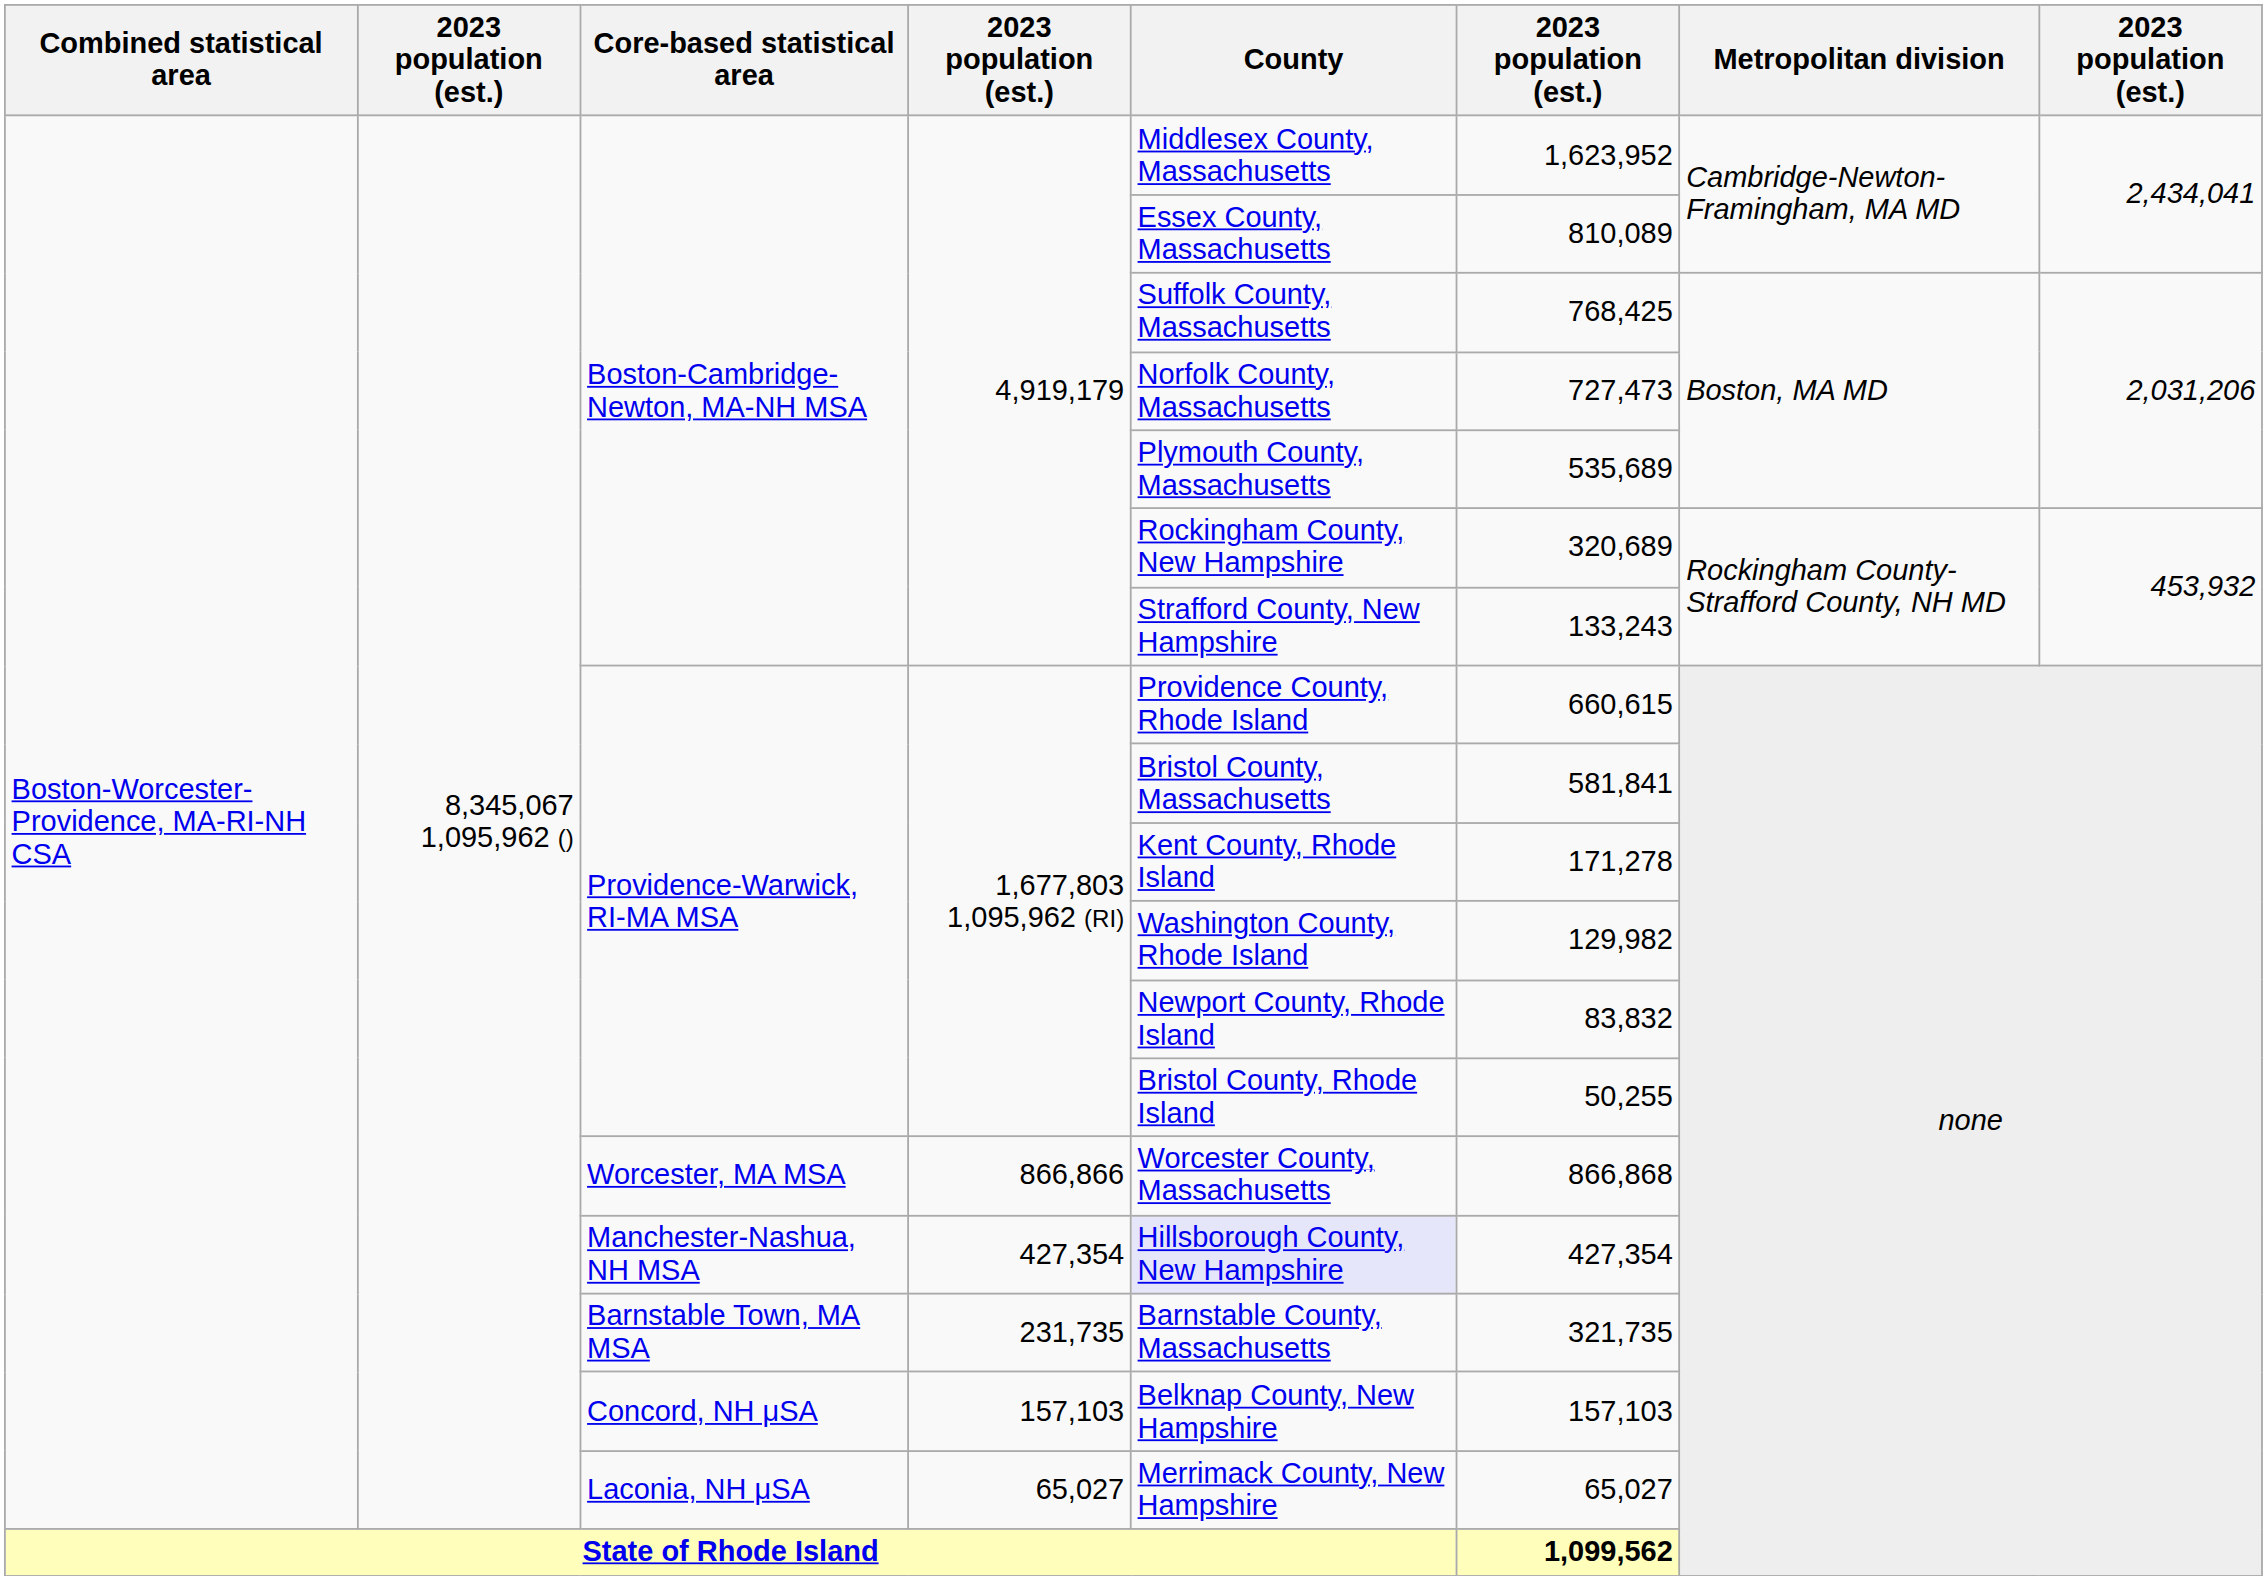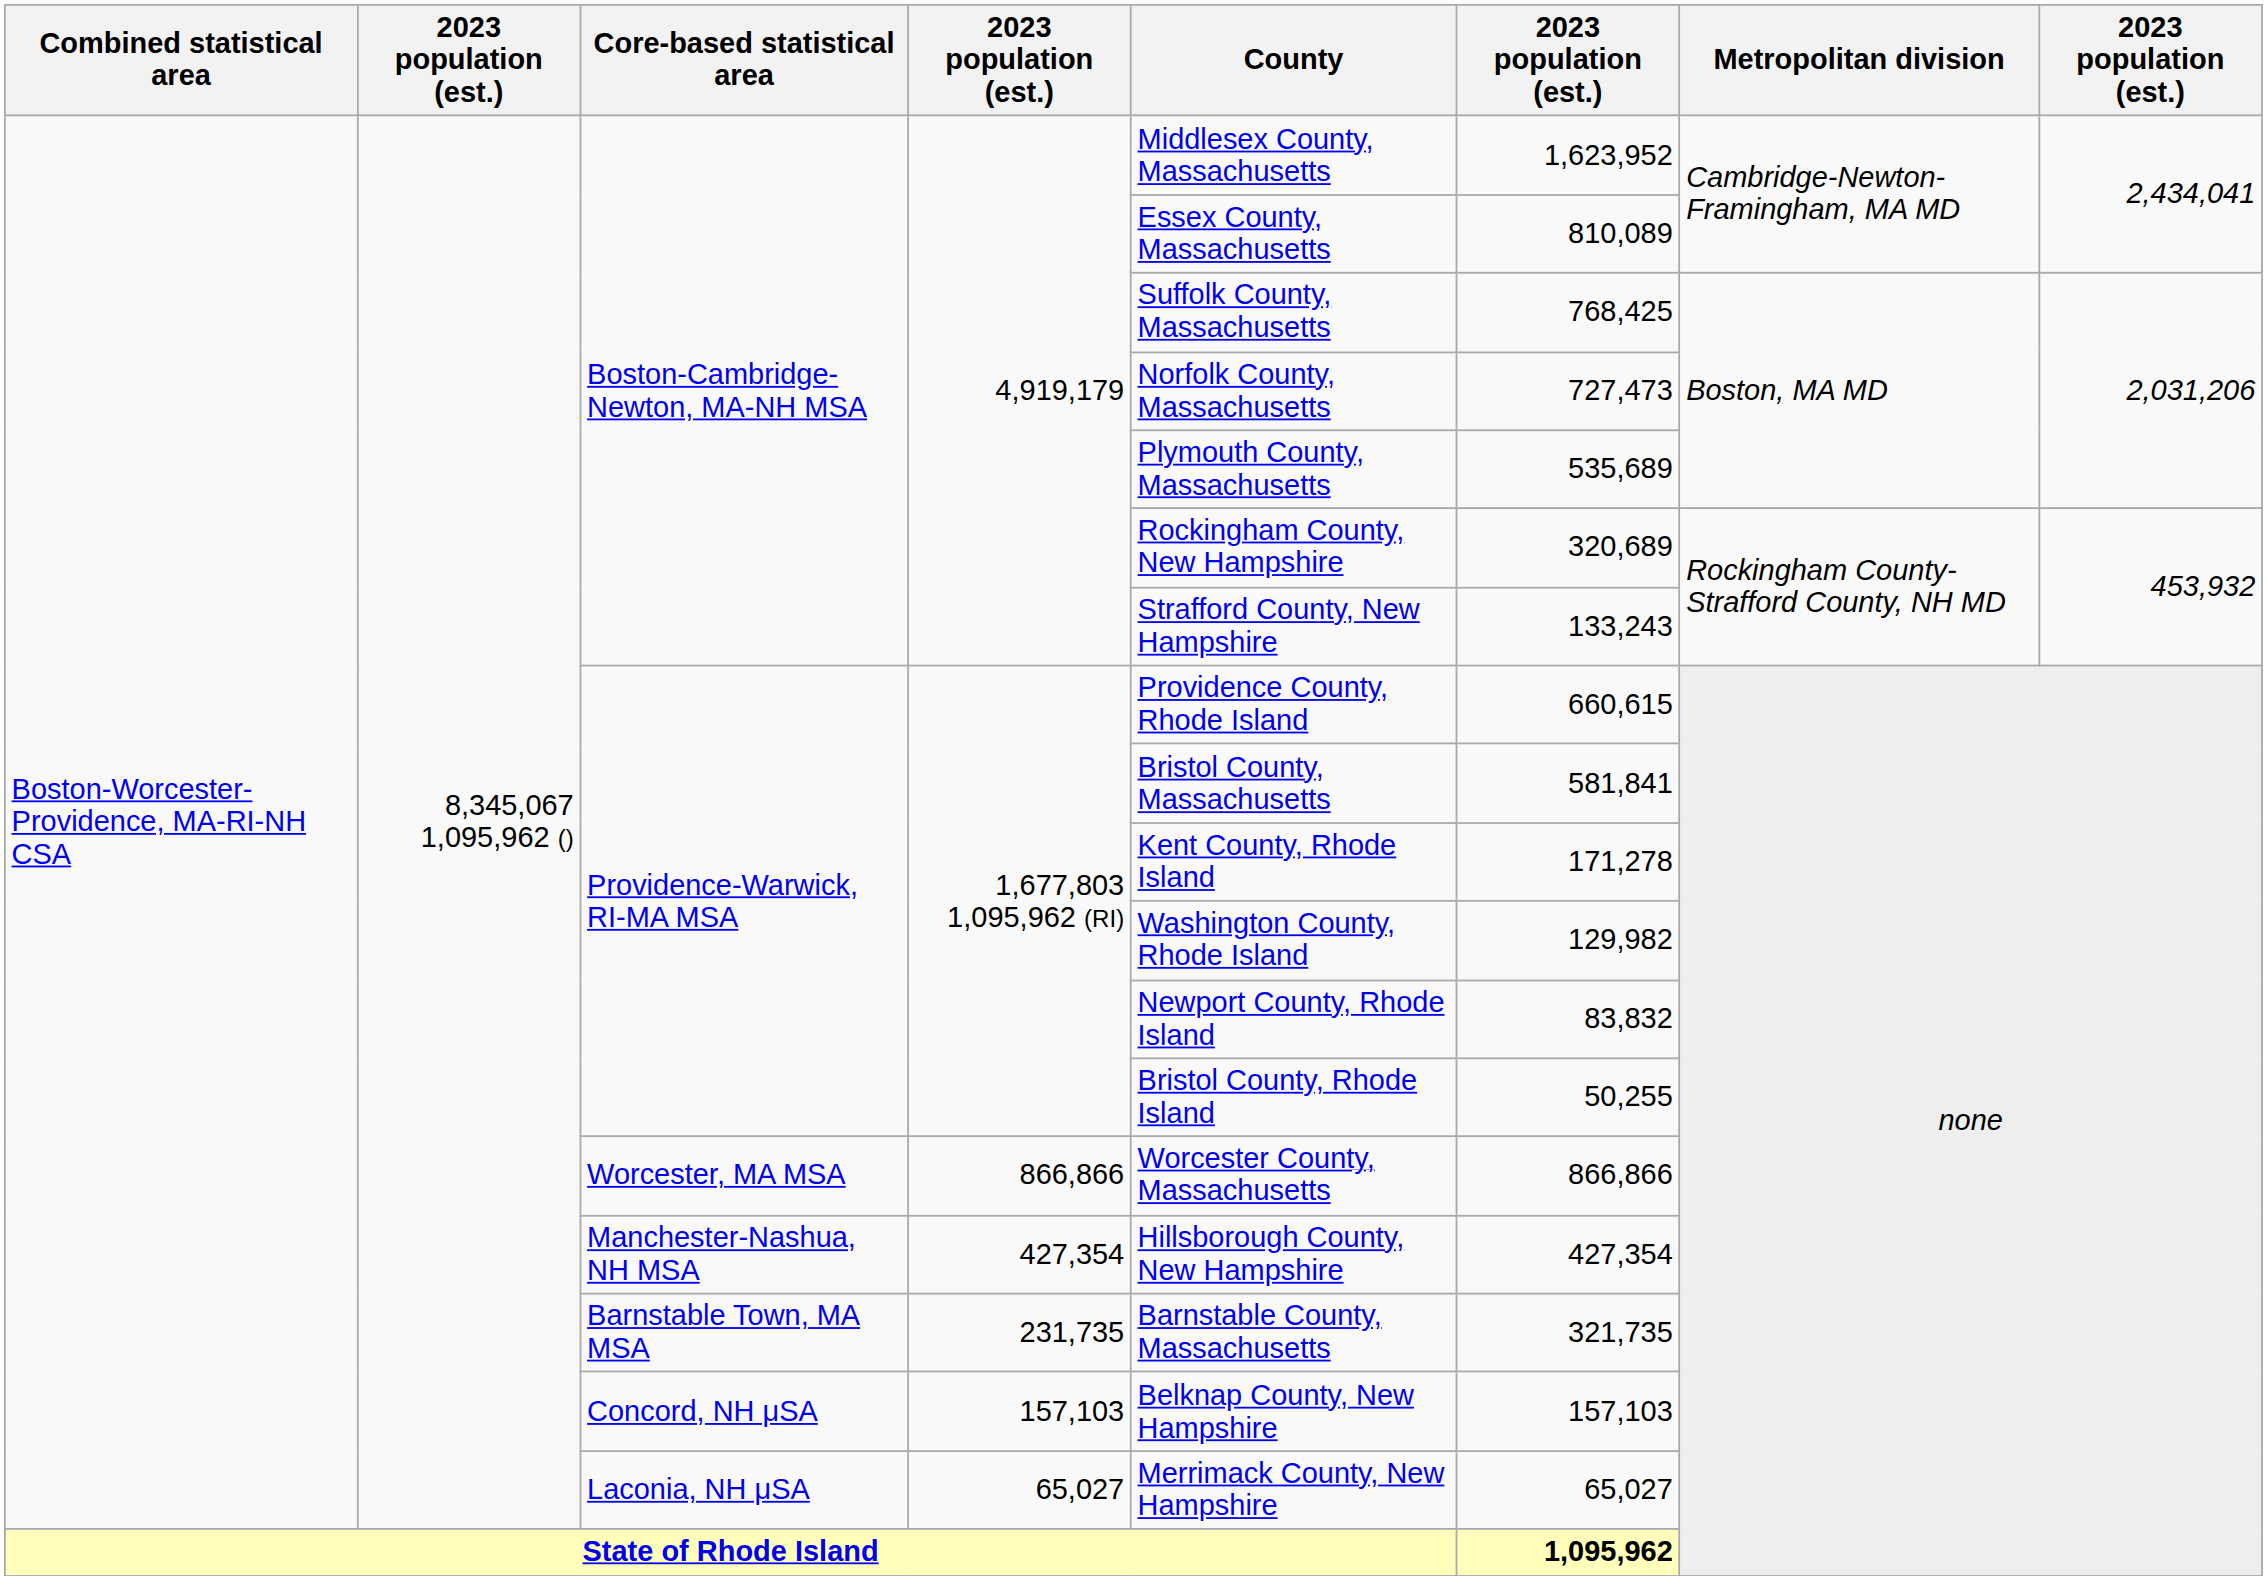 <table class=wikitable>
 <tr>
 <th>Combined statistical area</th>
 <th>2023 population (est.)</th>
 <th>Core-based statistical area</th>
 <th>2023 population (est.)</th>
 <th>County</th>
 <th>2023 population (est.)</th>
 <th>Metropolitan division</th>
 <th>2023 population (est.)</th>
 </tr>
 <tr>
 <td rowspan=18><a href='#'><span>Boston-Worcester-Providence, MA-RI-NH CSA</span></a></td>
 <td rowspan=18 align=right><span>8,345,067</span><br>1,095,962 <small>()</small></td>
 <td rowspan=7><a href='#'><span>Boston-Cambridge-Newton, MA-NH MSA</span></a></td>
 <td rowspan=7 align=right><span>4,919,179</span></td>
 <td><a href='#'><span>Middlesex County, Massachusetts</span></a></td>
 <td align=right><span>1,623,952</span></td>
 <td rowspan="2"><span><em>Cambridge-Newton-Framingham, MA MD</em></span></td>
 <td rowspan="2" align=right><span><em>2,434,041</em></span></td>
 </tr>
 <tr>
 <td><a href='#'><span>Essex County, Massachusetts</span></a></td>
 <td align=right><span>810,089</span></td>
 </tr>
 <tr>
 <td><a href='#'><span>Suffolk County, Massachusetts</span></a></td>
 <td align=right><span>768,425</span></td>
 <td rowspan="3"><span><em>Boston, MA MD</em></span></td>
 <td rowspan="3" align=right><span><em>2,031,206</em></span></td>
 </tr>
 <tr>
 <td><a href='#'><span>Norfolk County, Massachusetts</span></a></td>
 <td align=right><span>727,473</span></td>
 </tr>
 <tr>
 <td><a href='#'><span>Plymouth County, Massachusetts</span></a></td>
 <td align=right><span>535,689</span></td>
 </tr>
 <tr>
 <td><a href='#'><span>Rockingham County, New Hampshire</span></a></td>
 <td align=right><span>320,689</span></td>
 <td rowspan="2"><span><em>Rockingham County-Strafford County, NH MD</em></span></td>
 <td rowspan="2" align=right><span><em>453,932</em></span></td>
 </tr>
 <tr>
 <td><a href='#'><span>Strafford County, New Hampshire</span></a></td>
 <td align=right><span>133,243</span></td>
 </tr>
 <tr>
 <td rowspan=6><a href='#'><span>Providence-Warwick, RI-MA MSA</span></a></td>
 <td rowspan=6 align=right><span>1,677,803</span><br>1,095,962 <small>(RI)</small></td>
 <td><a href='#'>Providence County, Rhode Island</a></td>
 <td align=right>660,615</td>
 <td rowspan=13 colspan=2 align=center bgcolor=#EEEEEE><em>none</em></td>
 </tr>
 <tr>
 <td><a href='#'><span>Bristol County, Massachusetts</span></a></td>
 <td align=right><span>581,841</span></td>
 </tr>
 <tr>
 <td><a href='#'>Kent County, Rhode Island</a></td>
 <td align=right>171,278</td>
 </tr>
 <tr>
 <td><a href='#'>Washington County, Rhode Island</a></td>
 <td align=right>129,982</td>
 </tr>
 <tr>
 <td><a href='#'>Newport County, Rhode Island</a></td>
 <td align=right>83,832</td>
 </tr>
 <tr>
 <td><a href='#'>Bristol County, Rhode Island</a></td>
 <td align=right>50,255</td>
 </tr>
 <tr>
 <td rowspan=1><a href='#'><span>Worcester, MA MSA</span></a></td>
 <td rowspan=1 align=right><span>866,866</span></td>
 <td><a href='#'><span>Worcester County, Massachusetts</span></a></td>
-<td align=right><span>866,868</span></td>
+<td align=right><span>866,866</span></td>
 </tr>
 <tr>
 <td rowspan=1><a href='#'><span>Manchester-Nashua, NH MSA</span></a></td>
 <td rowspan=1 align=right><span>427,354</span></td>
-<td style="background: lavender;"><a href='#'><span>Hillsborough County, New Hampshire</span></a></td>
+<td><a href='#'><span>Hillsborough County, New Hampshire</span></a></td>
 <td align=right><span>427,354</span></td>
 </tr>
 <tr>
 <td rowspan=1><a href='#'><span>Barnstable Town, MA MSA</span></a></td>
 <td rowspan=1 align=right><span>231,735</span></td>
 <td><a href='#'><span>Barnstable County, Massachusetts</span></a></td>
 <td align=right><span>321,735</span></td>
 </tr>
 <tr>
 <td rowspan=1><a href='#'><span>Concord, NH μSA</span></a></td>
 <td rowspan=1 align=right><span>157,103</span></td>
 <td><a href='#'><span>Belknap County, New Hampshire</span></a></td>
 <td align=right><span>157,103</span></td>
 </tr>
 <tr>
 <td rowspan=1><a href='#'><span>Laconia, NH μSA</span></a></td>
 <td rowspan=1 align=right><span>65,027</span></td>
 <td><a href='#'><span>Merrimack County, New Hampshire</span></a></td>
 <td align=right><span>65,027</span></td>
 </tr>
 <tr style="font-weight:bold;" bgcolor=#FFFFBB>
 <td colspan=5 align=center><a href='#'>State of Rhode Island</a></td>
-<td align=right>1,099,562</td>
+<td align=right>1,095,962</td>
 </tr>
 </table>
